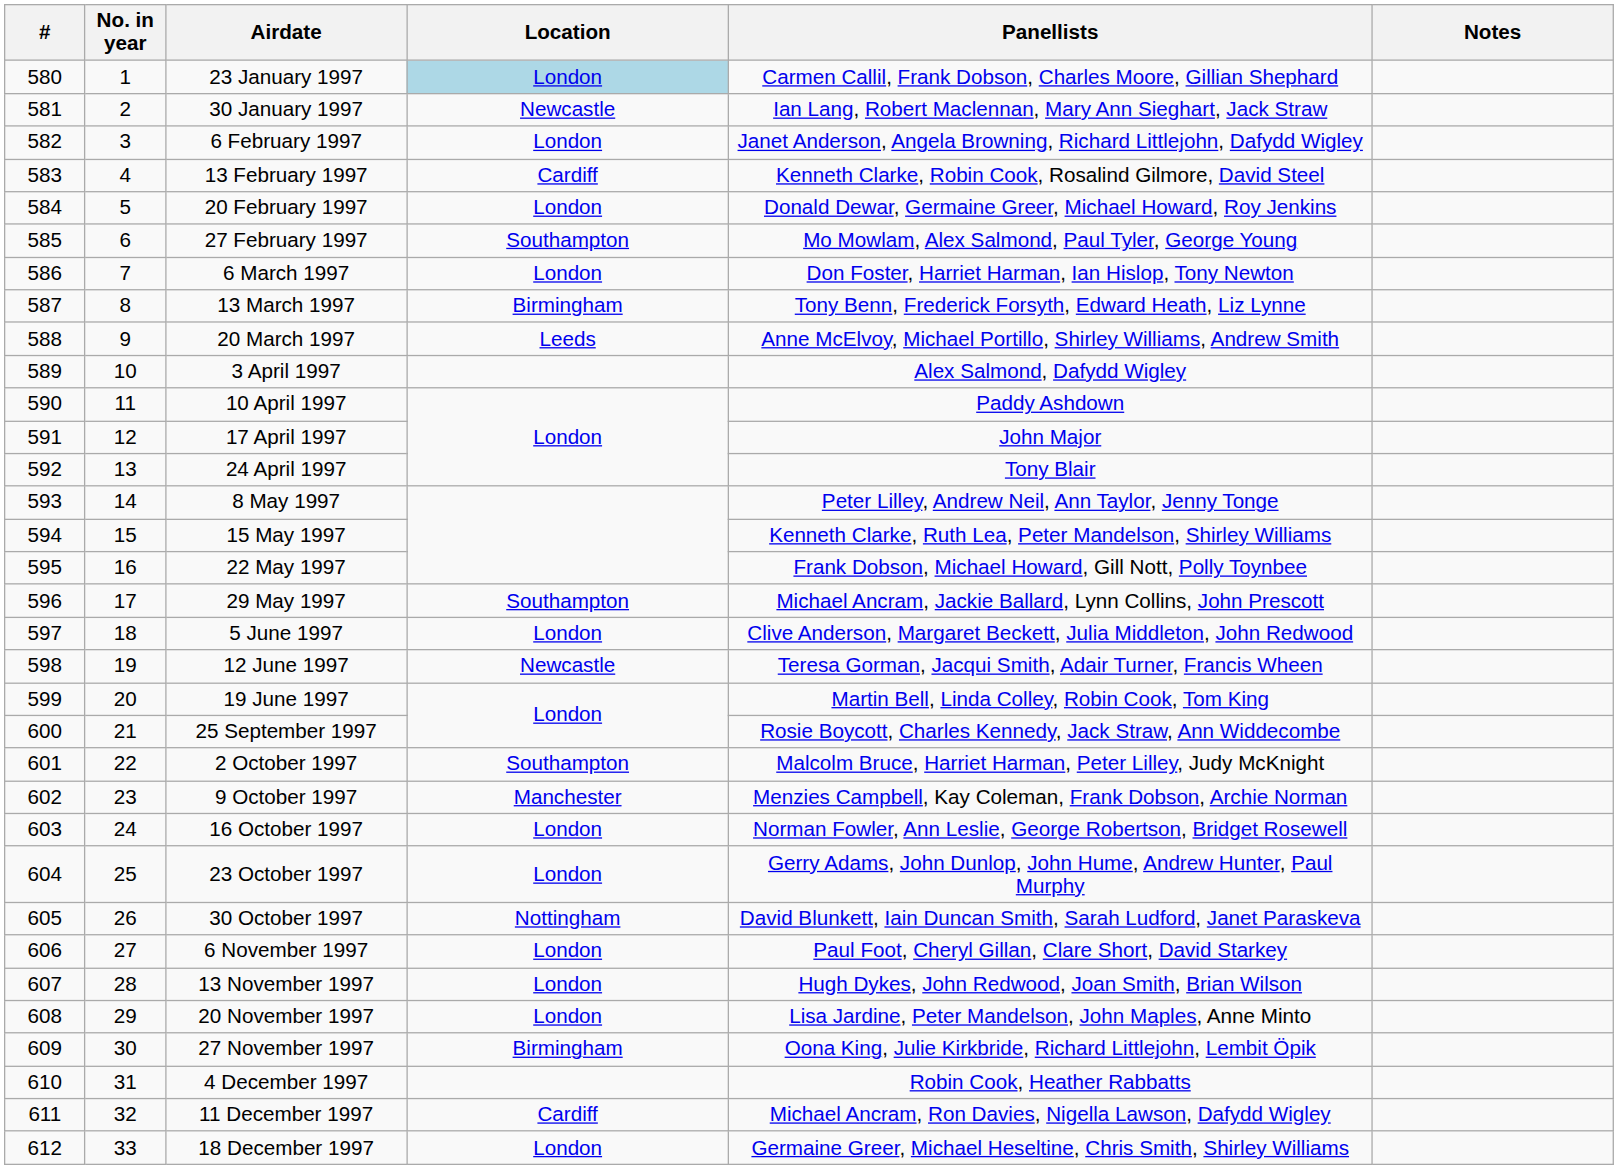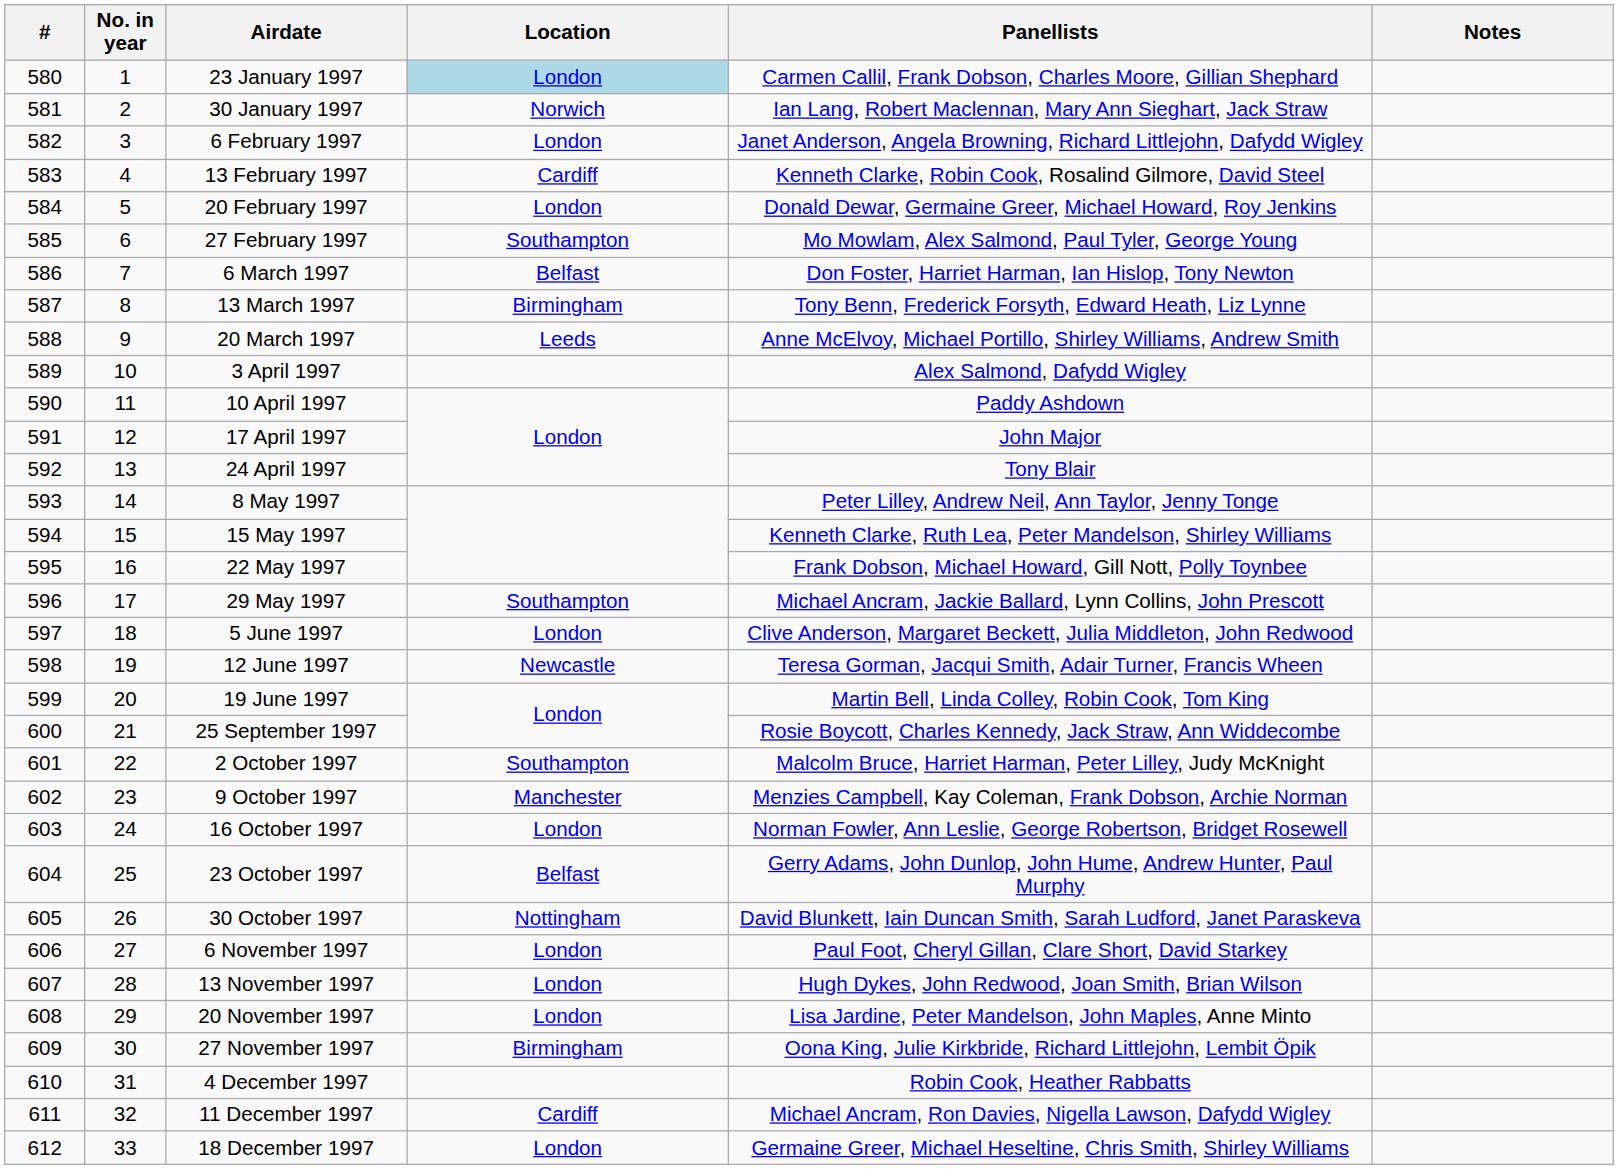 <table class="wikitable" style="text-align:center;">
 <tr>
 <th style="width:5%;">#</th>
 <th style="width:5%;">No. in year</th>
 <th style="width:15%;">Airdate</th>
 <th style="width:20%;">Location</th>
 <th style="width:40%;">Panellists</th>
 <th style="width:40%;">Notes</th>
 </tr>
 <tr>
 <td>580</td>
 <td>1</td>
 <td>23 January 1997</td>
 <td style="background: lightblue;"><a href='#'>London</a></td>
 <td><a href='#'>Carmen Callil</a>, <a href='#'>Frank Dobson</a>, <a href='#'>Charles Moore</a>, <a href='#'>Gillian Shephard</a></td>
 <td></td>
 </tr>
 <tr>
 <td>581</td>
 <td>2</td>
 <td>30 January 1997</td>
-<td><a href='#'>Newcastle</a></td>
+<td><a href='#'>Norwich</a></td>
 <td><a href='#'>Ian Lang</a>, <a href='#'>Robert Maclennan</a>, <a href='#'>Mary Ann Sieghart</a>, <a href='#'>Jack Straw</a></td>
 <td></td>
 </tr>
 <tr>
 <td>582</td>
 <td>3</td>
 <td>6 February 1997</td>
 <td><a href='#'>London</a></td>
 <td><a href='#'>Janet Anderson</a>, <a href='#'>Angela Browning</a>, <a href='#'>Richard Littlejohn</a>, <a href='#'>Dafydd Wigley</a></td>
 <td></td>
 </tr>
 <tr>
 <td>583</td>
 <td>4</td>
 <td>13 February 1997</td>
 <td><a href='#'>Cardiff</a></td>
 <td><a href='#'>Kenneth Clarke</a>, <a href='#'>Robin Cook</a>, Rosalind Gilmore, <a href='#'>David Steel</a></td>
 <td></td>
 </tr>
 <tr>
 <td>584</td>
 <td>5</td>
 <td>20 February 1997</td>
 <td><a href='#'>London</a></td>
 <td><a href='#'>Donald Dewar</a>, <a href='#'>Germaine Greer</a>, <a href='#'>Michael Howard</a>, <a href='#'>Roy Jenkins</a></td>
 <td></td>
 </tr>
 <tr>
 <td>585</td>
 <td>6</td>
 <td>27 February 1997</td>
 <td><a href='#'>Southampton</a></td>
 <td><a href='#'>Mo Mowlam</a>, <a href='#'>Alex Salmond</a>, <a href='#'>Paul Tyler</a>, <a href='#'>George Young</a></td>
 <td></td>
 </tr>
 <tr>
 <td>586</td>
 <td>7</td>
 <td>6 March 1997</td>
-<td><a href='#'>London</a></td>
+<td><a href='#'>Belfast</a></td>
 <td><a href='#'>Don Foster</a>, <a href='#'>Harriet Harman</a>, <a href='#'>Ian Hislop</a>, <a href='#'>Tony Newton</a></td>
 <td></td>
 </tr>
 <tr>
 <td>587</td>
 <td>8</td>
 <td>13 March 1997</td>
 <td><a href='#'>Birmingham</a></td>
 <td><a href='#'>Tony Benn</a>, <a href='#'>Frederick Forsyth</a>, <a href='#'>Edward Heath</a>, <a href='#'>Liz Lynne</a></td>
 <td></td>
 </tr>
 <tr>
 <td>588</td>
 <td>9</td>
 <td>20 March 1997</td>
 <td><a href='#'>Leeds</a></td>
 <td><a href='#'>Anne McElvoy</a>, <a href='#'>Michael Portillo</a>, <a href='#'>Shirley Williams</a>, <a href='#'>Andrew Smith</a></td>
 <td></td>
 </tr>
 <tr>
 <td>589</td>
 <td>10</td>
 <td>3 April 1997</td>
 <td></td>
 <td><a href='#'>Alex Salmond</a>, <a href='#'>Dafydd Wigley</a></td>
 <td> </td>
 </tr>
 <tr>
 <td>590</td>
 <td>11</td>
 <td>10 April 1997</td>
 <td rowspan=3><a href='#'>London</a></td>
 <td><a href='#'>Paddy Ashdown</a></td>
 <td></td>
 </tr>
 <tr>
 <td>591</td>
 <td>12</td>
 <td>17 April 1997</td>
 <td><a href='#'>John Major</a></td>
 <td></td>
 </tr>
 <tr>
 <td>592</td>
 <td>13</td>
 <td>24 April 1997 </td>
 <td><a href='#'>Tony Blair</a></td>
 <td></td>
 </tr>
 <tr>
 <td>593</td>
 <td>14</td>
 <td>8 May 1997</td>
 <td rowspan=3></td>
 <td><a href='#'>Peter Lilley</a>, <a href='#'>Andrew Neil</a>, <a href='#'>Ann Taylor</a>, <a href='#'>Jenny Tonge</a></td>
 <td> </td>
 </tr>
 <tr>
 <td>594</td>
 <td>15</td>
 <td>15 May 1997</td>
 <td><a href='#'>Kenneth Clarke</a>, <a href='#'>Ruth Lea</a>, <a href='#'>Peter Mandelson</a>, <a href='#'>Shirley Williams</a></td>
 <td> </td>
 </tr>
 <tr>
 <td>595</td>
 <td>16</td>
 <td>22 May 1997</td>
 <td><a href='#'>Frank Dobson</a>, <a href='#'>Michael Howard</a>, Gill Nott, <a href='#'>Polly Toynbee</a></td>
 <td> </td>
 </tr>
 <tr>
 <td>596</td>
 <td>17</td>
 <td>29 May 1997</td>
 <td><a href='#'>Southampton</a></td>
 <td><a href='#'>Michael Ancram</a>, <a href='#'>Jackie Ballard</a>, Lynn Collins, <a href='#'>John Prescott</a></td>
 <td></td>
 </tr>
 <tr>
 <td>597</td>
 <td>18</td>
 <td>5 June 1997</td>
 <td><a href='#'>London</a></td>
 <td><a href='#'>Clive Anderson</a>, <a href='#'>Margaret Beckett</a>, <a href='#'>Julia Middleton</a>, <a href='#'>John Redwood</a></td>
 <td></td>
 </tr>
 <tr>
 <td>598</td>
 <td>19</td>
 <td>12 June 1997</td>
 <td><a href='#'>Newcastle</a></td>
 <td><a href='#'>Teresa Gorman</a>, <a href='#'>Jacqui Smith</a>, <a href='#'>Adair Turner</a>, <a href='#'>Francis Wheen</a></td>
 <td></td>
 </tr>
 <tr>
 <td>599</td>
 <td>20</td>
 <td>19 June 1997</td>
 <td rowspan=2><a href='#'>London</a></td>
 <td><a href='#'>Martin Bell</a>, <a href='#'>Linda Colley</a>, <a href='#'>Robin Cook</a>, <a href='#'>Tom King</a></td>
 <td></td>
 </tr>
 <tr>
 <td>600</td>
 <td>21</td>
 <td>25 September 1997</td>
 <td><a href='#'>Rosie Boycott</a>, <a href='#'>Charles Kennedy</a>, <a href='#'>Jack Straw</a>, <a href='#'>Ann Widdecombe</a></td>
 <td></td>
 </tr>
 <tr>
 <td>601</td>
 <td>22</td>
 <td>2 October 1997</td>
 <td><a href='#'>Southampton</a></td>
 <td><a href='#'>Malcolm Bruce</a>, <a href='#'>Harriet Harman</a>, <a href='#'>Peter Lilley</a>, Judy McKnight</td>
 <td></td>
 </tr>
 <tr>
 <td>602</td>
 <td>23</td>
 <td>9 October 1997</td>
 <td><a href='#'>Manchester</a></td>
 <td><a href='#'>Menzies Campbell</a>, Kay Coleman, <a href='#'>Frank Dobson</a>, <a href='#'>Archie Norman</a></td>
 <td></td>
 </tr>
 <tr>
 <td>603</td>
 <td>24</td>
 <td>16 October 1997</td>
 <td><a href='#'>London</a></td>
 <td><a href='#'>Norman Fowler</a>, <a href='#'>Ann Leslie</a>, <a href='#'>George Robertson</a>, <a href='#'>Bridget Rosewell</a></td>
 <td></td>
 </tr>
 <tr>
 <td>604</td>
 <td>25</td>
 <td>23 October 1997</td>
-<td><a href='#'>London</a></td>
+<td><a href='#'>Belfast</a></td>
 <td><a href='#'>Gerry Adams</a>, <a href='#'>John Dunlop</a>, <a href='#'>John Hume</a>, <a href='#'>Andrew Hunter</a>, <a href='#'>Paul Murphy</a></td>
 <td></td>
 </tr>
 <tr>
 <td>605</td>
 <td>26</td>
 <td>30 October 1997</td>
 <td><a href='#'>Nottingham</a></td>
 <td><a href='#'>David Blunkett</a>, <a href='#'>Iain Duncan Smith</a>, <a href='#'>Sarah Ludford</a>, <a href='#'>Janet Paraskeva</a></td>
 <td></td>
 </tr>
 <tr>
 <td>606</td>
 <td>27</td>
 <td>6 November 1997</td>
 <td><a href='#'>London</a></td>
 <td><a href='#'>Paul Foot</a>, <a href='#'>Cheryl Gillan</a>, <a href='#'>Clare Short</a>, <a href='#'>David Starkey</a></td>
 <td></td>
 </tr>
 <tr>
 <td>607</td>
 <td>28</td>
 <td>13 November 1997</td>
 <td><a href='#'>London</a></td>
 <td><a href='#'>Hugh Dykes</a>, <a href='#'>John Redwood</a>, <a href='#'>Joan Smith</a>, <a href='#'>Brian Wilson</a></td>
 <td></td>
 </tr>
 <tr>
 <td>608</td>
 <td>29</td>
 <td>20 November 1997</td>
 <td><a href='#'>London</a></td>
 <td><a href='#'>Lisa Jardine</a>, <a href='#'>Peter Mandelson</a>, <a href='#'>John Maples</a>, Anne Minto</td>
 <td></td>
 </tr>
 <tr>
 <td>609</td>
 <td>30</td>
 <td>27 November 1997</td>
 <td><a href='#'>Birmingham</a></td>
 <td><a href='#'>Oona King</a>, <a href='#'>Julie Kirkbride</a>, <a href='#'>Richard Littlejohn</a>, <a href='#'>Lembit Öpik</a></td>
 <td></td>
 </tr>
 <tr>
 <td>610</td>
 <td>31</td>
 <td>4 December 1997</td>
 <td></td>
 <td><a href='#'>Robin Cook</a>, <a href='#'>Heather Rabbatts</a></td>
 <td></td>
 </tr>
 <tr>
 <td>611</td>
 <td>32</td>
 <td>11 December 1997</td>
 <td><a href='#'>Cardiff</a></td>
 <td><a href='#'>Michael Ancram</a>, <a href='#'>Ron Davies</a>, <a href='#'>Nigella Lawson</a>, <a href='#'>Dafydd Wigley</a></td>
 <td></td>
 </tr>
 <tr>
 <td>612</td>
 <td>33</td>
 <td>18 December 1997</td>
 <td><a href='#'>London</a></td>
 <td><a href='#'>Germaine Greer</a>, <a href='#'>Michael Heseltine</a>, <a href='#'>Chris Smith</a>, <a href='#'>Shirley Williams</a></td>
 <td></td>
 </tr>
 </table>
